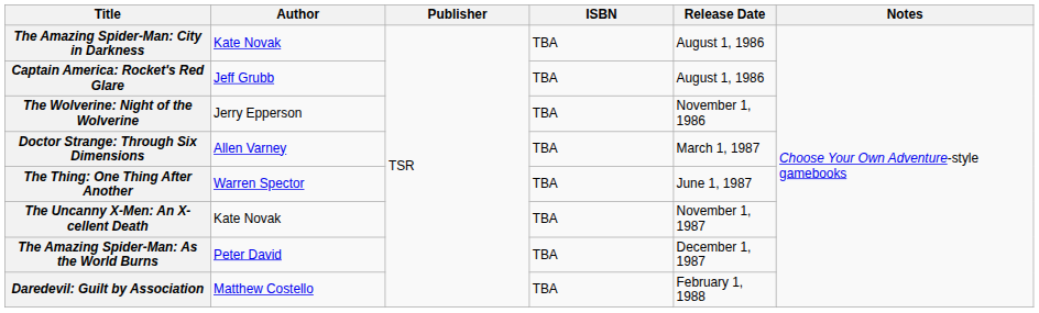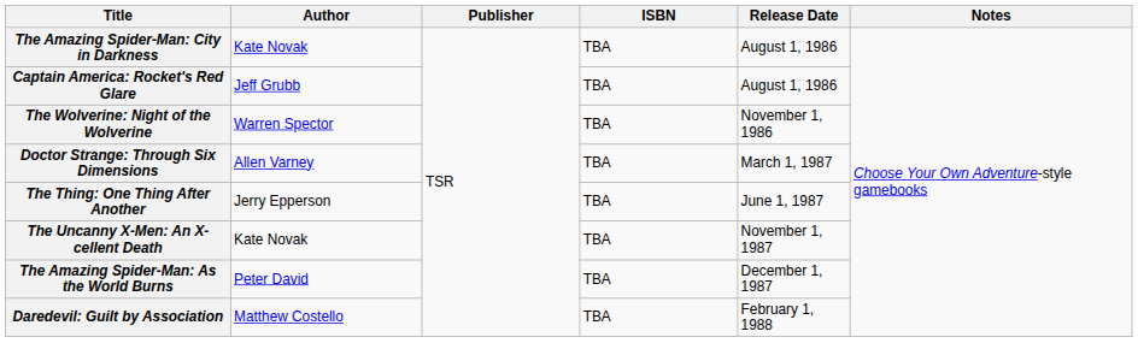 <table class="wikitable" width="100%">
 <tr>
 <th width="20%">Title</th>
 <th width="17%">Author</th>
 <th width="14%">Publisher</th>
 <th width="14%">ISBN</th>
 <th width="10%">Release Date</th>
 <th width="25%">Notes</th>
 </tr>
 <tr>
 <th><em>The Amazing Spider-Man: City in Darkness</em></th>
 <td><a href='#'>Kate Novak</a></td>
 <td rowspan="8">TSR</td>
 <td>TBA</td>
 <td>August 1, 1986</td>
 <td rowspan="8"><em><a href='#'>Choose Your Own Adventure</a></em>-style <a href='#'>gamebooks</a></td>
 </tr>
 <tr>
 <th><em>Captain America: Rocket's Red Glare</em></th>
 <td><a href='#'>Jeff Grubb</a></td>
 <td>TBA</td>
 <td>August 1, 1986</td>
 </tr>
 <tr>
 <th><em>The Wolverine: Night of the Wolverine</em></th>
-<td>Jerry Epperson</td>
+<td><a href='#'>Warren Spector</a></td>
 <td>TBA</td>
 <td>November 1, 1986</td>
 </tr>
 <tr>
 <th><em>Doctor Strange: Through Six Dimensions</em></th>
 <td><a href='#'>Allen Varney</a></td>
 <td>TBA</td>
 <td>March 1, 1987</td>
 </tr>
 <tr>
 <th><em>The Thing: One Thing After Another</em></th>
-<td><a href='#'>Warren Spector</a></td>
+<td>Jerry Epperson</td>
 <td>TBA</td>
 <td>June 1, 1987</td>
 </tr>
 <tr>
 <th><em>The Uncanny X-Men: An X-cellent Death</em></th>
 <td>Kate Novak</td>
 <td>TBA</td>
 <td>November 1, 1987</td>
 </tr>
 <tr>
 <th><em>The Amazing Spider-Man: As the World Burns</em></th>
 <td><a href='#'>Peter David</a></td>
 <td>TBA</td>
 <td>December 1, 1987</td>
 </tr>
 <tr>
 <th><em>Daredevil: Guilt by Association</em></th>
 <td><a href='#'>Matthew Costello</a></td>
 <td>TBA</td>
 <td>February 1, 1988</td>
 </tr>
 </table>
